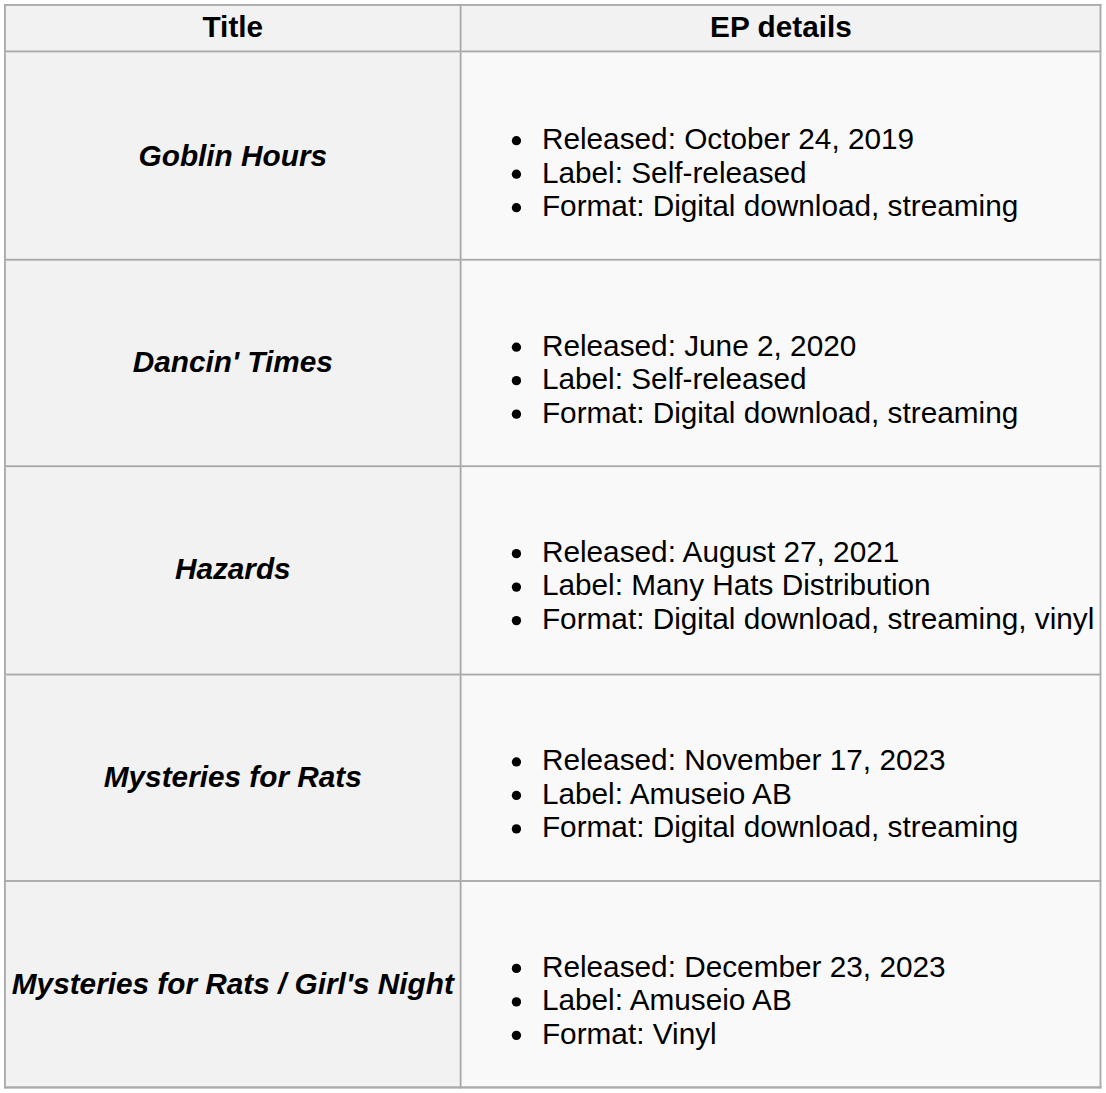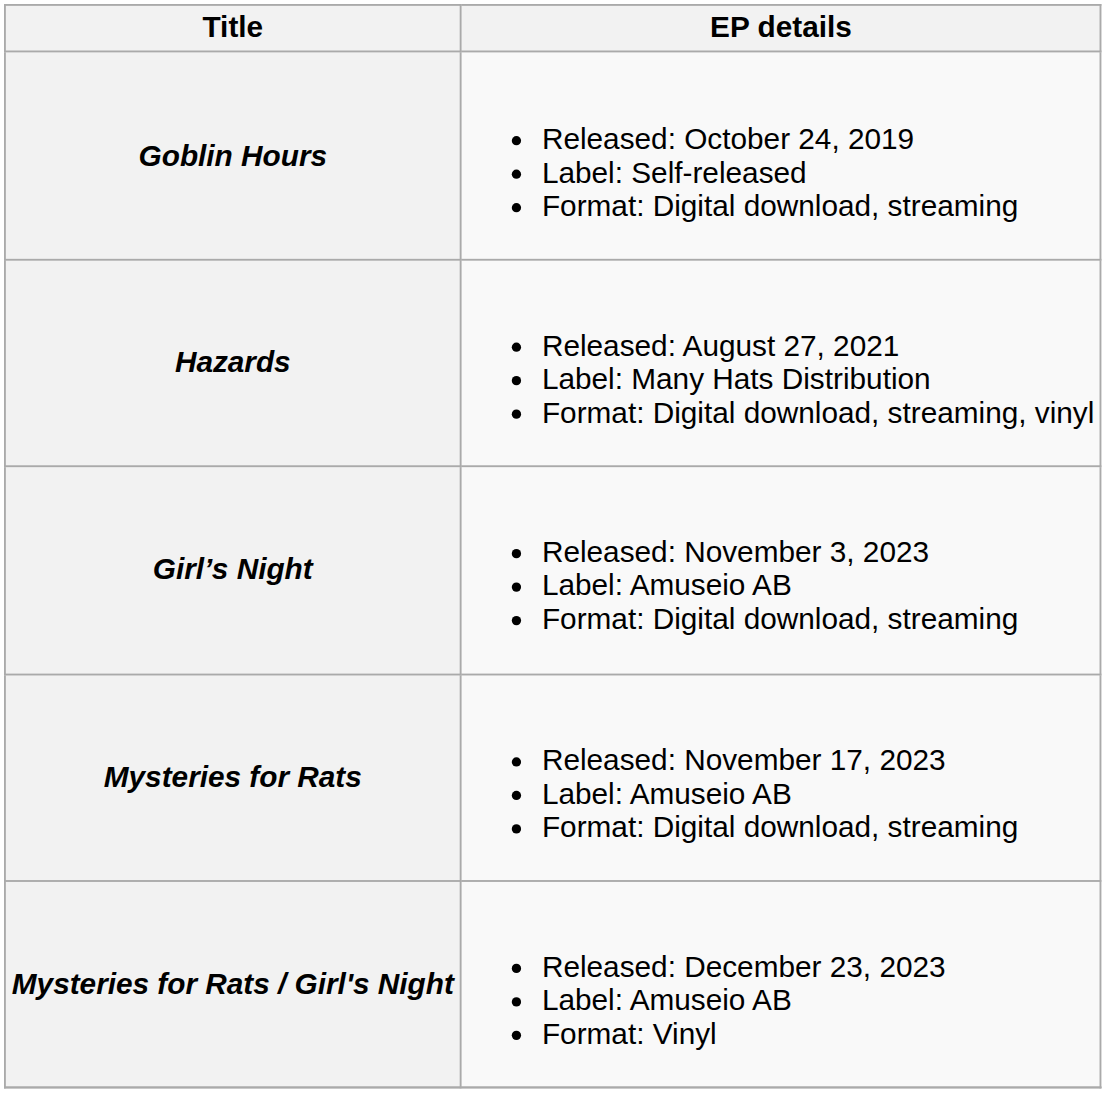 <table class="wikitable plainrowheaders">
 <tr>
 <th>Title</th>
 <th>EP details</th>
 </tr>
 <tr>
 <th scope="row"><em>Goblin Hours</em></th>
 <td><br><ul><li>Released: October 24, 2019</li><li>Label: Self-released</li><li>Format: Digital download, streaming</li></ul></td>
 </tr>
 <tr>
-<th scope="row"><em>Dancin' Times</em></th>
-<td><br><ul><li>Released: June 2, 2020</li><li>Label: Self-released</li><li>Format: Digital download, streaming</li></ul></td>
+<th scope="row"><em>Hazards</em></th>
+<td><br><ul><li>Released: August 27, 2021</li><li>Label: Many Hats Distribution</li><li>Format: Digital download, streaming, vinyl</li></ul></td>
 </tr>
 <tr>
-<th scope="row"><em>Hazards</em></th>
-<td><br><ul><li>Released: August 27, 2021</li><li>Label: Many Hats Distribution</li><li>Format: Digital download, streaming, vinyl</li></ul></td>
+<th scope="row"><em>Girl’s Night</em></th>
+<td><br><ul><li>Released: November 3, 2023</li><li>Label: Amuseio AB</li><li>Format: Digital download, streaming</li></ul></td>
 </tr>
 <tr>
 <th scope="row"><em>Mysteries for Rats</em></th>
 <td><br><ul><li>Released: November 17, 2023</li><li>Label: Amuseio AB</li><li>Format: Digital download, streaming</li></ul></td>
 </tr>
 <tr>
 <th scope="row"><em>Mysteries for Rats / Girl's Night</em></th>
 <td><br><ul><li>Released: December 23, 2023</li><li>Label: Amuseio AB</li><li>Format: Vinyl</li></ul></td>
 </tr>
 <tr>
 </tr>
 </table>
